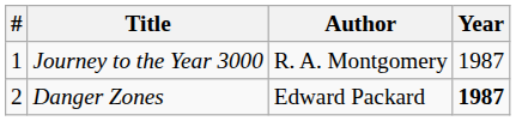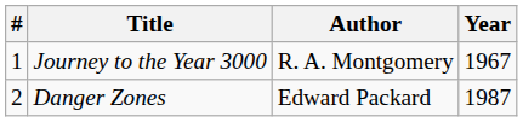 <table class="wikitable sortable">
 <tr>
 <th>#</th>
 <th>Title</th>
 <th>Author</th>
 <th>Year</th>
 </tr>
 <tr>
 <td>1</td>
 <td><em>Journey to the Year 3000</em></td>
 <td>R. A. Montgomery</td>
-<td>1987</td>
+<td>1967</td>
 </tr>
 <tr>
 <td>2</td>
 <td><em>Danger Zones</em></td>
 <td>Edward Packard</td>
-<td><strong>1987</strong></td>
+<td>1987</td>
 </tr>
 </table>
